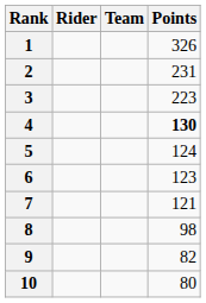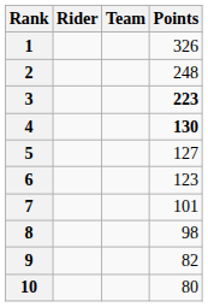 <table class="wikitable">
 <tr>
 <th scope="col">Rank</th>
 <th scope="col">Rider</th>
 <th scope="col">Team</th>
 <th scope="col">Points</th>
 </tr>
 <tr>
 <th scope="row">1</th>
 <td>  </td>
 <td></td>
 <td style="text-align:right;">326</td>
 </tr>
 <tr>
 <th scope="row">2</th>
 <td></td>
 <td></td>
-<td style="text-align:right;">231</td>
+<td style="text-align:right;">248</td>
 </tr>
 <tr>
 <th scope="row">3</th>
 <td> </td>
 <td></td>
-<td style="text-align:right;">223</td>
+<td style="text-align:right;"><strong>223</strong></td>
 </tr>
 <tr>
 <th scope="row">4</th>
 <td></td>
 <td></td>
 <td style="text-align:right;"><strong>130</strong></td>
 </tr>
 <tr>
 <th scope="row">5</th>
 <td></td>
 <td></td>
-<td style="text-align:right;">124</td>
+<td style="text-align:right;">127</td>
 </tr>
 <tr>
 <th scope="row">6</th>
 <td></td>
 <td></td>
 <td style="text-align:right;">123</td>
 </tr>
 <tr>
 <th scope="row">7</th>
 <td></td>
 <td></td>
-<td style="text-align:right;">121</td>
+<td style="text-align:right;">101</td>
 </tr>
 <tr>
 <th scope="row">8</th>
 <td></td>
 <td></td>
 <td style="text-align:right;">98</td>
 </tr>
 <tr>
 <th scope="row">9</th>
 <td></td>
 <td></td>
 <td style="text-align:right;">82</td>
 </tr>
 <tr>
 <th scope="row">10</th>
 <td></td>
 <td></td>
 <td style="text-align:right;">80</td>
 </tr>
 </table>
